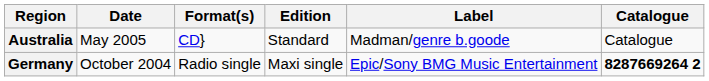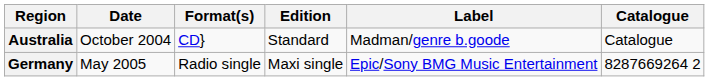 <table class="wikitable plainrowheaders">
 <tr>
 <th scope="col">Region</th>
 <th scope="col">Date</th>
 <th scope="col">Format(s)</th>
 <th scope="col">Edition</th>
 <th scope="col">Label</th>
 <th scope="col">Catalogue</th>
 </tr>
 <tr>
 <th scope="row">Australia</th>
-<td>May 2005</td>
+<td>October 2004</td>
 <td><a href='#'>CD</a>}</td>
 <td>Standard</td>
 <td>Madman/<a href='#'>genre b.goode</a></td>
 <td>Catalogue </td>
 </tr>
 <tr>
 <th scope="row">Germany</th>
-<td>October 2004</td>
+<td>May 2005</td>
 <td>Radio single</td>
 <td>Maxi single</td>
 <td><a href='#'>Epic</a>/<a href='#'>Sony BMG Music Entertainment</a></td>
-<td Catalogue><strong>8287669264 2</strong></td>
+<td Catalogue>8287669264 2</td>
 </tr>
 </table>
